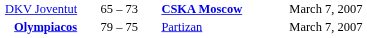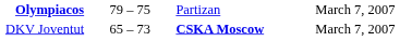 <table style="text-align:center">
 <tr>
 <th width=160></th>
 <th width=100></th>
 <th width=160></th>
 <th width=200></th>
 </tr>
 <tr>
+<td align=right><strong><a href='#'>Olympiacos</a></strong> </td>
+<td>79 – 75</td>
+<td align=left> <a href='#'>Partizan</a></td>
+<td align=left>March 7, 2007</td>
+</tr>
+<tr>
 <td align=right><a href='#'>DKV Joventut</a> </td>
 <td>65 – 73</td>
 <td align=left> <strong><a href='#'>CSKA Moscow</a></strong></td>
 <td align=left>March 7, 2007</td>
 </tr>
-<tr>
-<td align=right><strong><a href='#'>Olympiacos</a></strong> </td>
-<td>79 – 75</td>
-<td align=left> <a href='#'>Partizan</a></td>
-<td align=left>March 7, 2007</td>
-</tr>
 </table>
